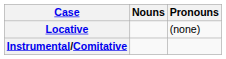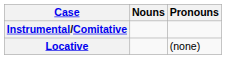 <table class="wikitable" border="1">
 <tr>
 <th><a href='#'>Case</a></th>
 <th>Nouns</th>
 <th>Pronouns</th>
 </tr>
 <tr>
+<th><a href='#'>Instrumental</a>/<a href='#'>Comitative</a></th>
+<td></td>
+<td></td>
+</tr>
+<tr>
 <th><a href='#'>Locative</a></th>
 <td></td>
 <td>(none)</td>
 </tr>
-<tr>
-<th><a href='#'>Instrumental</a>/<a href='#'>Comitative</a></th>
-<td></td>
-<td></td>
-</tr>
 </table>
